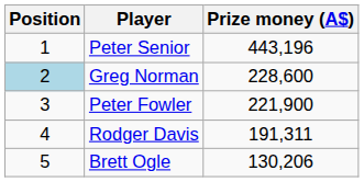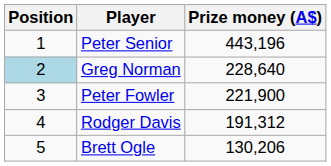 <table class="wikitable">
 <tr>
 <th>Position</th>
 <th>Player</th>
 <th>Prize money (<a href='#'>A$</a>)</th>
 </tr>
 <tr>
 <td align=center>1</td>
 <td> <a href='#'>Peter Senior</a></td>
 <td align=center>443,196</td>
 </tr>
 <tr>
 <td align=center style="background: lightblue;">2</td>
 <td> <a href='#'>Greg Norman</a></td>
-<td align=center>228,600</td>
+<td align=center>228,640</td>
 </tr>
 <tr>
 <td align=center>3</td>
 <td> <a href='#'>Peter Fowler</a></td>
 <td align=center>221,900</td>
 </tr>
 <tr>
 <td align=center>4</td>
 <td> <a href='#'>Rodger Davis</a></td>
-<td align=center>191,311</td>
+<td align=center>191,312</td>
 </tr>
 <tr>
 <td align=center>5</td>
 <td> <a href='#'>Brett Ogle</a></td>
 <td align=center>130,206</td>
 </tr>
 </table>
